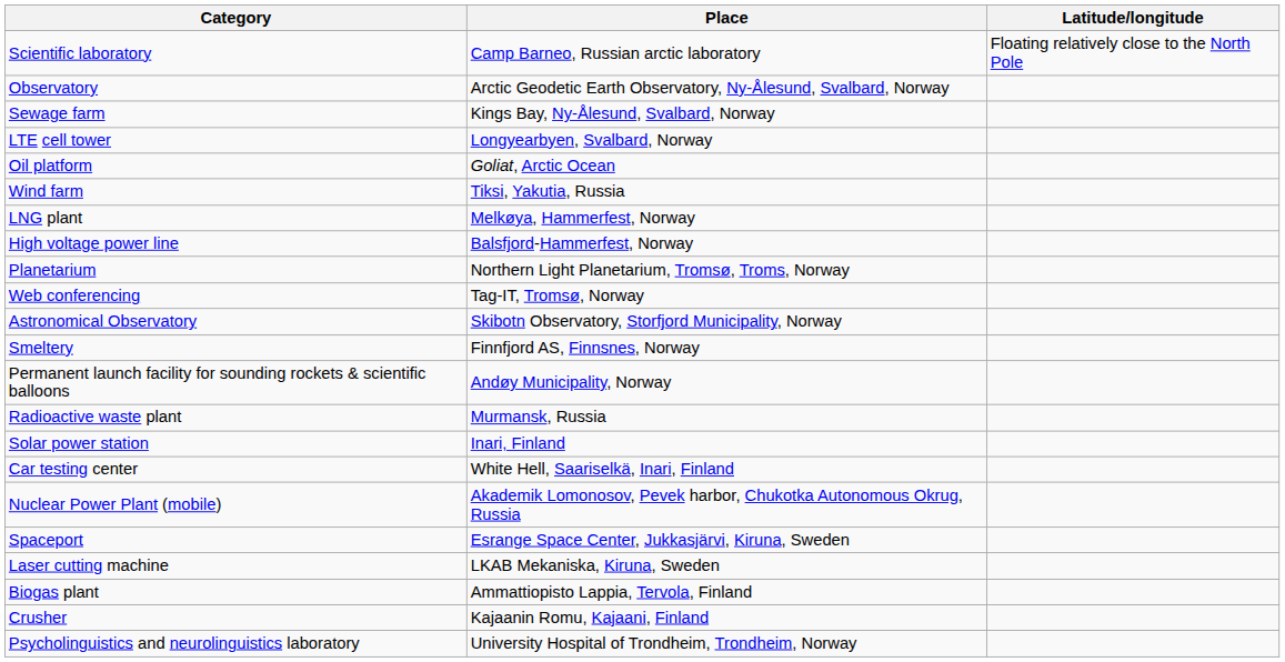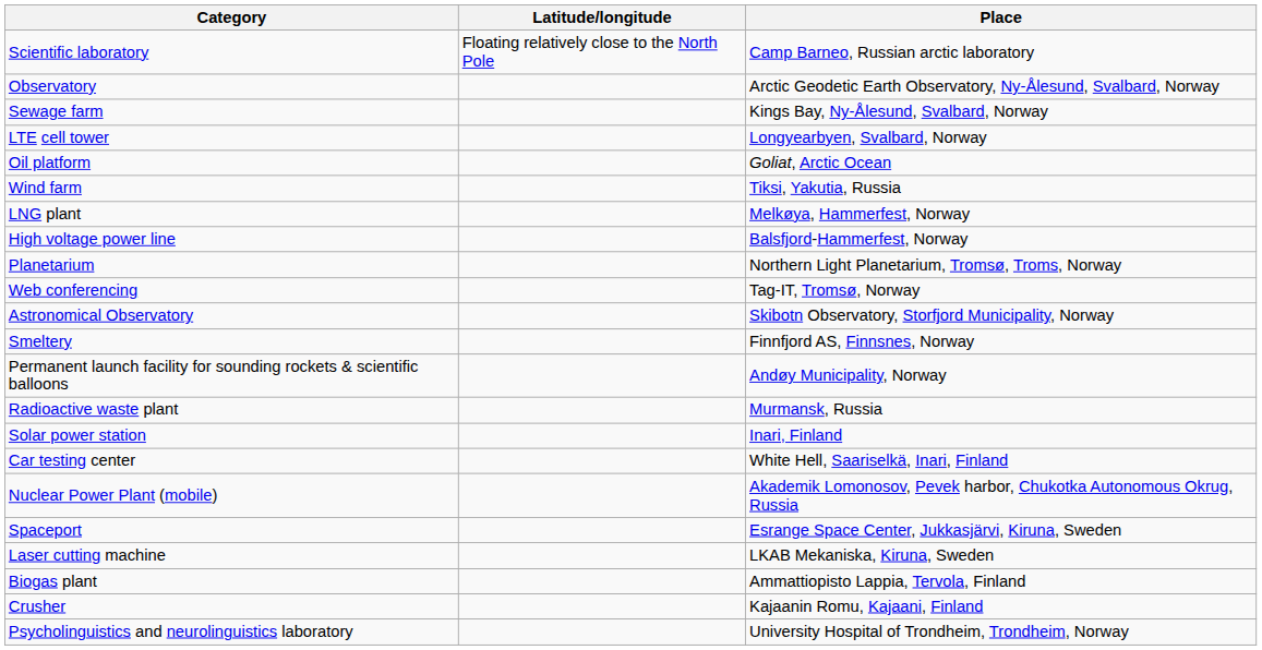 <table class="wikitable">
 <tr>
 <th>Category</th>
+<th>Latitude/longitude</th>
 <th>Place</th>
-<th>Latitude/longitude</th>
 </tr>
 <tr>
 <td><a href='#'>Scientific laboratory</a></td>
+<td>Floating relatively close to the <a href='#'>North Pole</a></td>
 <td><a href='#'>Camp Barneo</a>, Russian arctic laboratory</td>
-<td>Floating relatively close to the <a href='#'>North Pole</a></td>
 </tr>
 <tr>
 <td><a href='#'>Observatory</a></td>
+<td></td>
 <td>Arctic Geodetic Earth Observatory, <a href='#'>Ny-Ålesund</a>, <a href='#'>Svalbard</a>, Norway</td>
-<td></td>
 </tr>
 <tr>
 <td><a href='#'>Sewage farm</a></td>
+<td></td>
 <td>Kings Bay, <a href='#'>Ny-Ålesund</a>, <a href='#'>Svalbard</a>, Norway</td>
-<td></td>
 </tr>
 <tr>
 <td><a href='#'>LTE</a> <a href='#'>cell tower</a></td>
+<td></td>
 <td><a href='#'>Longyearbyen</a>, <a href='#'>Svalbard</a>, Norway</td>
-<td></td>
 </tr>
 <tr>
 <td><a href='#'>Oil platform</a></td>
+<td></td>
 <td><em>Goliat</em>, <a href='#'>Arctic Ocean</a></td>
-<td></td>
 </tr>
 <tr>
 <td><a href='#'>Wind farm</a></td>
+<td></td>
 <td><a href='#'>Tiksi</a>, <a href='#'>Yakutia</a>, Russia</td>
-<td></td>
 </tr>
 <tr>
 <td><a href='#'>LNG</a> plant</td>
+<td></td>
 <td><a href='#'>Melkøya</a>, <a href='#'>Hammerfest</a>, Norway</td>
-<td></td>
 </tr>
 <tr>
 <td><a href='#'>High voltage power line</a></td>
+<td></td>
 <td><a href='#'>Balsfjord</a>-<a href='#'>Hammerfest</a>, Norway</td>
-<td></td>
 </tr>
 <tr>
 <td><a href='#'>Planetarium</a></td>
+<td></td>
 <td>Northern Light Planetarium, <a href='#'>Tromsø</a>, <a href='#'>Troms</a>, Norway</td>
-<td></td>
 </tr>
 <tr>
 <td><a href='#'>Web conferencing</a></td>
+<td></td>
 <td>Tag-IT, <a href='#'>Tromsø</a>, Norway</td>
-<td></td>
 </tr>
 <tr>
 <td><a href='#'>Astronomical Observatory</a></td>
+<td></td>
 <td><a href='#'>Skibotn</a> Observatory, <a href='#'>Storfjord Municipality</a>, Norway</td>
-<td></td>
 </tr>
 <tr>
 <td><a href='#'>Smeltery</a></td>
+<td></td>
 <td>Finnfjord AS, <a href='#'>Finnsnes</a>, Norway</td>
-<td></td>
 </tr>
 <tr>
 <td>Permanent launch facility for sounding rockets & scientific balloons</td>
+<td></td>
 <td><a href='#'>Andøy Municipality</a>, Norway</td>
-<td></td>
 </tr>
 <tr>
 <td><a href='#'>Radioactive waste</a> plant</td>
+<td></td>
 <td><a href='#'>Murmansk</a>, Russia</td>
-<td></td>
 </tr>
 <tr>
 <td><a href='#'>Solar power station</a></td>
+<td></td>
 <td><a href='#'>Inari, Finland</a></td>
-<td></td>
 </tr>
 <tr>
 <td><a href='#'>Car testing</a> center</td>
+<td></td>
 <td>White Hell, <a href='#'>Saariselkä</a>, <a href='#'>Inari</a>, <a href='#'>Finland</a></td>
-<td></td>
 </tr>
 <tr>
 <td><a href='#'>Nuclear Power Plant</a> (<a href='#'>mobile</a>)</td>
+<td></td>
 <td><a href='#'>Akademik Lomonosov</a>, <a href='#'>Pevek</a> harbor, <a href='#'>Chukotka Autonomous Okrug</a>, <a href='#'>Russia</a></td>
-<td></td>
 </tr>
 <tr>
 <td><a href='#'>Spaceport</a></td>
+<td></td>
 <td><a href='#'>Esrange Space Center</a>, <a href='#'>Jukkasjärvi</a>, <a href='#'>Kiruna</a>, Sweden</td>
-<td></td>
 </tr>
 <tr>
 <td><a href='#'>Laser cutting</a> machine</td>
+<td></td>
 <td>LKAB Mekaniska, <a href='#'>Kiruna</a>, Sweden</td>
-<td></td>
 </tr>
 <tr>
 <td><a href='#'>Biogas</a> plant</td>
+<td></td>
 <td>Ammattiopisto Lappia, <a href='#'>Tervola</a>, Finland</td>
-<td></td>
 </tr>
 <tr>
 <td><a href='#'>Crusher</a></td>
+<td></td>
 <td>Kajaanin Romu, <a href='#'>Kajaani</a>, <a href='#'>Finland</a></td>
-<td></td>
 </tr>
 <tr>
 <td><a href='#'>Psycholinguistics</a> and <a href='#'>neurolinguistics</a> laboratory</td>
+<td></td>
 <td>University Hospital of Trondheim, <a href='#'>Trondheim</a>, Norway</td>
-<td></td>
 </tr>
 </table>
